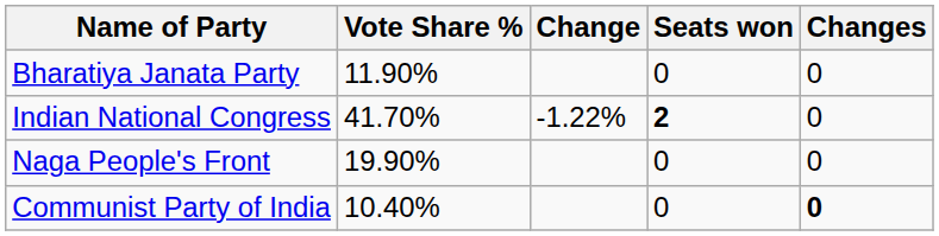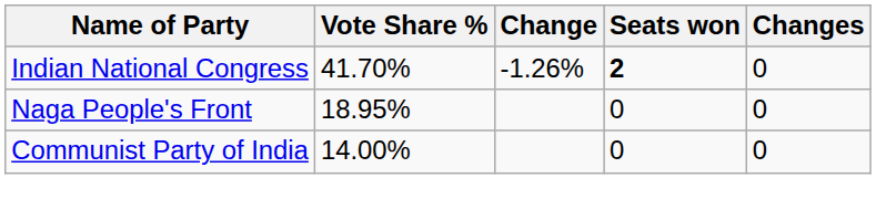 <table class="wikitable sortable">
 <tr>
 <th>Name of Party</th>
 <th>Vote Share %</th>
 <th>Change</th>
 <th>Seats won</th>
 <th>Changes</th>
 </tr>
 <tr>
-<td><a href='#'>Bharatiya Janata Party</a></td>
-<td>11.90%</td>
-<td></td>
-<td>0</td>
-<td>0</td>
-</tr>
-<tr>
 <td><a href='#'>Indian National Congress</a></td>
 <td>41.70%</td>
-<td>-1.22%</td>
+<td>-1.26%</td>
 <td><strong>2</strong></td>
 <td>0</td>
 </tr>
 <tr>
 <td><a href='#'>Naga People's Front</a></td>
-<td>19.90%</td>
+<td>18.95%</td>
 <td></td>
 <td>0</td>
 <td>0</td>
 </tr>
 <tr>
 <td><a href='#'>Communist Party of India</a></td>
-<td>10.40%</td>
+<td>14.00%</td>
 <td></td>
 <td>0</td>
-<td><strong>0</strong></td>
+<td>0</td>
 </tr>
 </table>
